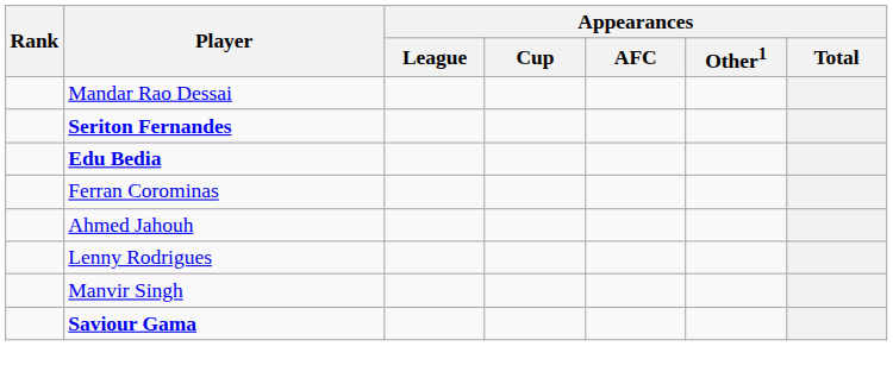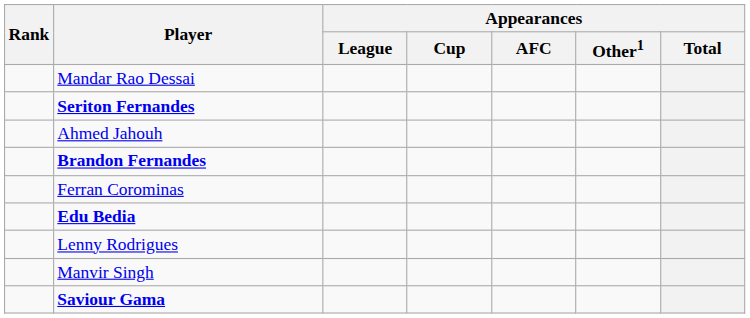 <table class="wikitable">
 <tr>
 <th rowspan="2" width="30px">Rank</th>
 <th rowspan="2" width="240px">Player</th>
 <th colspan="5" width="210px">Appearances</th>
 </tr>
 <tr>
 <th width="70px">League</th>
 <th width="70px">Cup</th>
 <th width="70px">AFC</th>
 <th width="70px">Other<sup>1</sup></th>
 <th width="70px">Total</th>
 </tr>
 <tr>
 <td></td>
 <td> <a href='#'>Mandar Rao Dessai</a></td>
 <td></td>
 <td></td>
 <td></td>
 <td></td>
 <th></th>
 </tr>
 <tr>
 <td></td>
 <td> <strong><a href='#'>Seriton Fernandes</a></strong></td>
 <td></td>
 <td></td>
 <td></td>
 <td></td>
 <th></th>
 </tr>
 <tr>
 <td></td>
-<td> <strong><a href='#'>Edu Bedia</a></strong></td>
+<td> <a href='#'>Ahmed Jahouh</a></td>
+<td></td>
+<td></td>
+<td></td>
+<td></td>
+<th></th>
+</tr>
+<tr>
+<td></td>
+<td> <strong><a href='#'>Brandon Fernandes</a></strong></td>
 <td></td>
 <td></td>
 <td></td>
 <td></td>
 <th></th>
 </tr>
 <tr>
 <td></td>
 <td> <a href='#'>Ferran Corominas</a></td>
 <td></td>
 <td></td>
 <td></td>
 <td></td>
 <th></th>
 </tr>
 <tr>
 <td></td>
-<td> <a href='#'>Ahmed Jahouh</a></td>
+<td> <strong><a href='#'>Edu Bedia</a></strong></td>
 <td></td>
 <td></td>
 <td></td>
 <td></td>
 <th></th>
 </tr>
 <tr>
 <td></td>
 <td> <a href='#'>Lenny Rodrigues</a></td>
 <td></td>
 <td></td>
 <td></td>
 <td></td>
 <th></th>
 </tr>
 <tr>
 <td></td>
 <td> <a href='#'>Manvir Singh</a></td>
 <td></td>
 <td></td>
 <td></td>
 <td></td>
 <th></th>
 </tr>
 <tr>
 <td></td>
 <td> <strong><a href='#'>Saviour Gama</a></strong></td>
 <td></td>
 <td></td>
 <td></td>
 <td></td>
 <th></th>
 </tr>
 </table>
